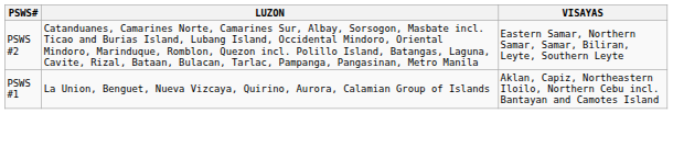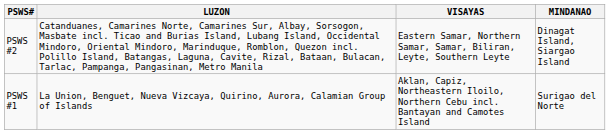 <table class="wikitable" style="margin:1em auto 1em auto;">
 <tr>
 <th>PSWS#</th>
 <th>LUZON</th>
 <th>VISAYAS</th>
+<th>MINDANAO</th>
 </tr>
 <tr>
 <td>PSWS #2</td>
 <td>Catanduanes, Camarines Norte, Camarines Sur, Albay, Sorsogon, Masbate incl. Ticao and Burias Island, Lubang Island, Occidental Mindoro, Oriental Mindoro, Marinduque, Romblon, Quezon incl. Polillo Island, Batangas, Laguna, Cavite, Rizal, Bataan, Bulacan, Tarlac, Pampanga, Pangasinan, Metro Manila</td>
 <td>Eastern Samar, Northern Samar, Samar, Biliran, Leyte, Southern Leyte</td>
+<td>Dinagat Island, Siargao Island</td>
 </tr>
 <tr>
 <td>PSWS #1</td>
 <td>La Union, Benguet, Nueva Vizcaya, Quirino, Aurora, Calamian Group of Islands</td>
 <td>Aklan, Capiz, Northeastern Iloilo, Northern Cebu incl. Bantayan and Camotes Island</td>
+<td>Surigao del Norte</td>
 </tr>
 </table>
